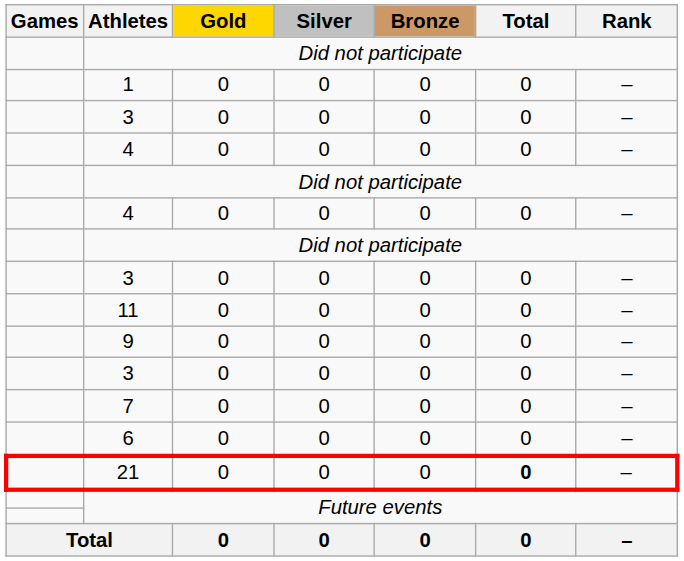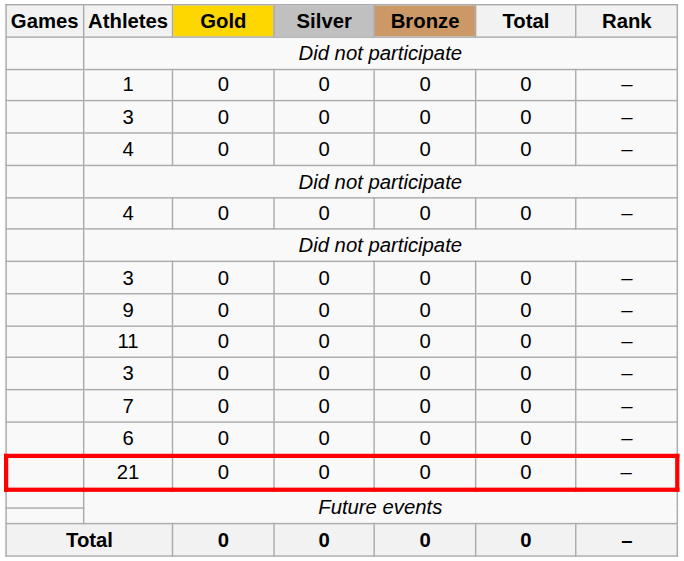 <table class="wikitable" style="text-align:center; font-size:90%;">
 <tr>
 <th>Games</th>
 <th>Athletes</th>
 <td style="background:gold; width:4.5em; font-weight:bold;">Gold</td>
 <td style="background:silver; width:4.5em; font-weight:bold;">Silver</td>
 <td style="background:#cc9966; width:4.5em; font-weight:bold;">Bronze</td>
 <th style="width:4.5em; font-weight:bold;">Total</th>
 <th style="width:4.5em; font-weight:bold;">Rank</th>
 </tr>
 <tr>
 <td align=left></td>
 <td colspan=6><em>Did not participate</em></td>
 </tr>
 <tr>
 <td align=left></td>
 <td>1</td>
 <td>0</td>
 <td>0</td>
 <td>0</td>
 <td>0</td>
 <td>–</td>
 </tr>
 <tr>
 <td align=left></td>
 <td>3</td>
 <td>0</td>
 <td>0</td>
 <td>0</td>
 <td>0</td>
 <td>–</td>
 </tr>
 <tr>
 <td align=left></td>
 <td>4</td>
 <td>0</td>
 <td>0</td>
 <td>0</td>
 <td>0</td>
 <td>–</td>
 </tr>
 <tr>
 <td align=left></td>
 <td colspan=6><em>Did not participate</em></td>
 </tr>
 <tr>
 <td align=left></td>
 <td>4</td>
 <td>0</td>
 <td>0</td>
 <td>0</td>
 <td>0</td>
 <td>–</td>
 </tr>
 <tr>
 <td align=left></td>
 <td colspan=6><em>Did not participate</em></td>
 </tr>
 <tr>
 <td align=left></td>
 <td>3</td>
 <td>0</td>
 <td>0</td>
 <td>0</td>
 <td>0</td>
 <td>–</td>
 </tr>
 <tr>
 <td align=left></td>
-<td>11</td>
+<td>9</td>
 <td>0</td>
 <td>0</td>
 <td>0</td>
 <td>0</td>
 <td>–</td>
 </tr>
 <tr>
 <td align=left></td>
-<td>9</td>
+<td>11</td>
 <td>0</td>
 <td>0</td>
 <td>0</td>
 <td>0</td>
 <td>–</td>
 </tr>
 <tr>
 <td align=left></td>
 <td>3</td>
 <td>0</td>
 <td>0</td>
 <td>0</td>
 <td>0</td>
 <td>–</td>
 </tr>
 <tr>
 <td align=left></td>
 <td>7</td>
 <td>0</td>
 <td>0</td>
 <td>0</td>
 <td>0</td>
 <td>–</td>
 </tr>
 <tr>
 <td align=left></td>
 <td>6</td>
 <td>0</td>
 <td>0</td>
 <td>0</td>
 <td>0</td>
 <td>–</td>
 </tr>
 <tr style="border: 3px solid red">
 <td align=left></td>
 <td>21</td>
 <td>0</td>
 <td>0</td>
 <td>0</td>
-<td><strong>0</strong></td>
+<td>0</td>
 <td>–</td>
 </tr>
 <tr>
 <td align=left></td>
 <td rowspan=2 colspan=6><em>Future events</em></td>
 </tr>
 <tr>
 <td align=left></td>
 </tr>
 <tr>
 <th colspan=2>Total</th>
 <th>0</th>
 <th>0</th>
 <th>0</th>
 <th>0</th>
 <th>–</th>
 </tr>
 </table>
